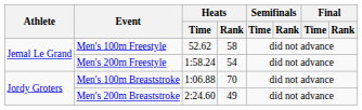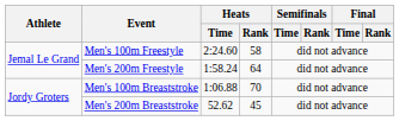 <table class=wikitable style="font-size:90%">
 <tr>
 <th rowspan="2">Athlete</th>
 <th rowspan="2">Event</th>
 <th colspan="2">Heats</th>
 <th colspan="2">Semifinals</th>
 <th colspan="2">Final</th>
 </tr>
 <tr>
 <th>Time</th>
 <th>Rank</th>
 <th>Time</th>
 <th>Rank</th>
 <th>Time</th>
 <th>Rank</th>
 </tr>
 <tr>
 <td rowspan="2"><a href='#'>Jemal Le Grand</a></td>
 <td><a href='#'>Men's 100m Freestyle</a></td>
-<td align=center>52.62</td>
+<td align=center>2:24.60</td>
 <td align=center>58</td>
 <td align=center colspan=4>did not advance</td>
 </tr>
 <tr>
 <td><a href='#'>Men's 200m Freestyle</a></td>
 <td align=center>1:58.24</td>
-<td align=center>54</td>
+<td align=center>64</td>
 <td align=center colspan=4>did not advance</td>
 </tr>
 <tr>
 <td rowspan="2"><a href='#'>Jordy Groters</a></td>
 <td><a href='#'>Men's 100m Breaststroke</a></td>
 <td align=center>1:06.88</td>
 <td align=center>70</td>
 <td align=center colspan=4>did not advance</td>
 </tr>
 <tr>
 <td><a href='#'>Men's 200m Breaststroke</a></td>
-<td align=center>2:24.60</td>
-<td align=center>49</td>
+<td align=center>52.62</td>
+<td align=center>45</td>
 <td align=center colspan=4>did not advance</td>
 </tr>
 </table>
